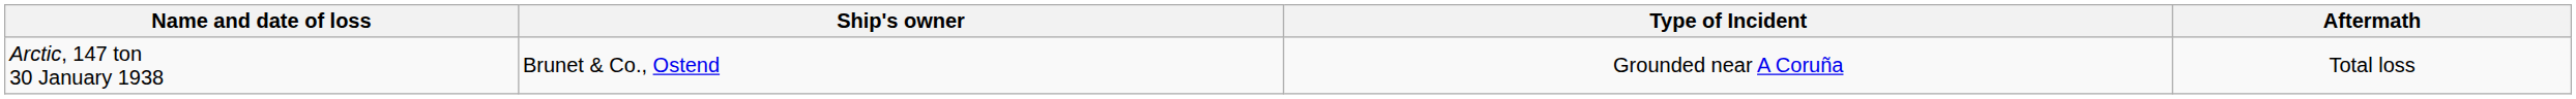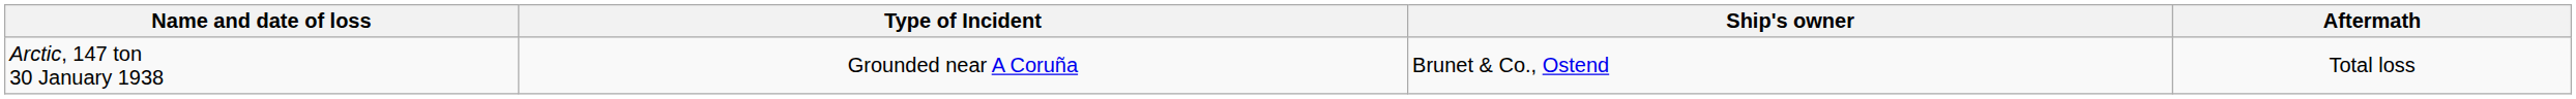 <table class="wikitable sortable" width="100%">
 <tr>
 <th width=20% class=unsortable>Name and date of loss</th>
+<th>Type of Incident</th>
 <th>Ship's owner</th>
-<th>Type of Incident</th>
 <th>Aftermath</th>
 </tr>
 <tr align="center">
 <td align=left> <em>Arctic</em>, 147 ton<br>30 January 1938</td>
+<td>Grounded near <a href='#'>A Coruña</a></td>
 <td align=left> Brunet & Co., <a href='#'>Ostend</a></td>
-<td>Grounded near <a href='#'>A Coruña</a></td>
 <td>Total loss</td>
 </tr>
 </table>
